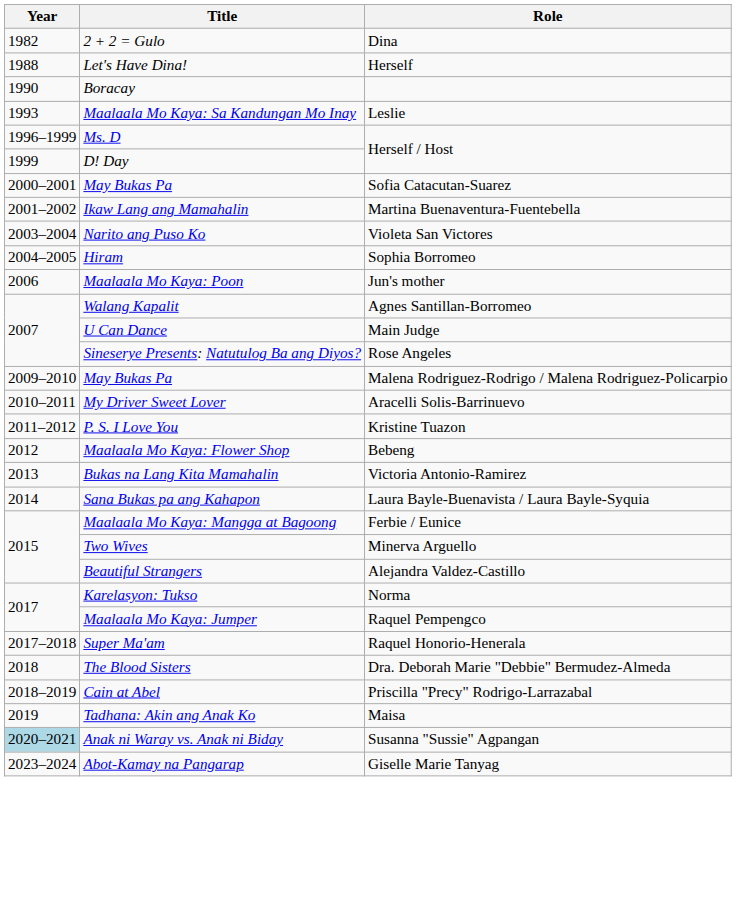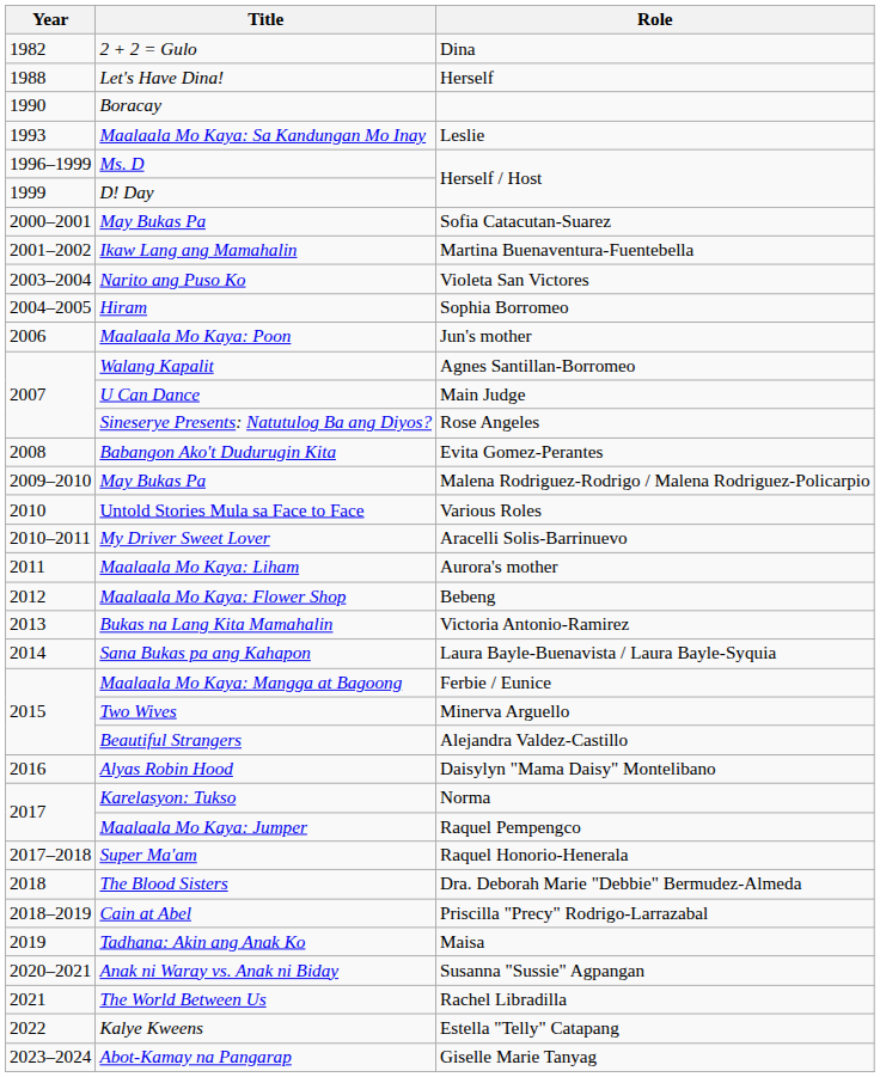 <table class="wikitable sortable">
 <tr>
 <th>Year</th>
 <th>Title</th>
 <th>Role</th>
 </tr>
 <tr>
 <td>1982</td>
 <td><em>2 + 2 = Gulo</em></td>
 <td>Dina</td>
 </tr>
 <tr>
 <td>1988</td>
 <td><em>Let's Have Dina!</em></td>
 <td>Herself</td>
 </tr>
 <tr>
 <td>1990</td>
 <td><em>Boracay</em></td>
 <td></td>
 </tr>
 <tr>
 <td>1993</td>
 <td><a href='#'><em>Maalaala Mo Kaya: Sa Kandungan Mo Inay</em></a></td>
 <td>Leslie</td>
 </tr>
 <tr>
 <td>1996–1999</td>
 <td><em><a href='#'>Ms. D</a></em></td>
 <td rowspan="2">Herself / Host</td>
 </tr>
 <tr>
 <td>1999</td>
 <td><em>D! Day</em></td>
 </tr>
 <tr>
 <td>2000–2001</td>
 <td><em><a href='#'>May Bukas Pa</a></em></td>
 <td>Sofia Catacutan-Suarez</td>
 </tr>
 <tr>
 <td>2001–2002</td>
 <td><em><a href='#'>Ikaw Lang ang Mamahalin</a></em></td>
 <td>Martina Buenaventura-Fuentebella</td>
 </tr>
 <tr>
 <td>2003–2004</td>
 <td><em><a href='#'>Narito ang Puso Ko</a></em></td>
 <td>Violeta San Victores</td>
 </tr>
 <tr>
 <td>2004–2005</td>
 <td><em><a href='#'>Hiram</a></em></td>
 <td>Sophia Borromeo</td>
 </tr>
 <tr>
 <td>2006</td>
 <td><a href='#'><em>Maalaala Mo Kaya: Poon</em></a></td>
 <td>Jun's mother</td>
 </tr>
 <tr>
 <td rowspan="3">2007</td>
 <td><em><a href='#'>Walang Kapalit</a></em></td>
 <td>Agnes Santillan-Borromeo</td>
 </tr>
 <tr>
 <td><em><a href='#'>U Can Dance</a></em></td>
 <td>Main Judge</td>
 </tr>
 <tr>
 <td><em><a href='#'>Sineserye Presents</a>: <a href='#'>Natutulog Ba ang Diyos?</a></em></td>
 <td>Rose Angeles</td>
 </tr>
 <tr>
+<td>2008</td>
+<td><em><a href='#'>Babangon Ako't Dudurugin Kita</a></em></td>
+<td>Evita Gomez-Perantes</td>
+</tr>
+<tr>
 <td>2009–2010</td>
 <td><em><a href='#'>May Bukas Pa</a></em></td>
 <td>Malena Rodriguez-Rodrigo / Malena Rodriguez-Policarpio</td>
+</tr>
+<tr>
+<td>2010</td>
+<td><em><a href='#'></em>Untold Stories Mula sa Face to Face<em></a></em></td>
+<td>Various Roles</td>
 </tr>
 <tr>
 <td>2010–2011</td>
 <td><em><a href='#'>My Driver Sweet Lover</a></em></td>
 <td>Aracelli Solis-Barrinuevo</td>
 </tr>
 <tr>
-<td>2011–2012</td>
-<td><em><a href='#'>P. S. I Love You</a></em></td>
-<td>Kristine Tuazon</td>
+<td>2011</td>
+<td><em><a href='#'>Maalaala Mo Kaya: Liham</a></em></td>
+<td>Aurora's mother</td>
 </tr>
 <tr>
 <td>2012</td>
 <td><a href='#'><em>Maalaala Mo Kaya: Flower Shop</em></a></td>
 <td>Bebeng</td>
 </tr>
 <tr>
 <td>2013</td>
 <td><em><a href='#'>Bukas na Lang Kita Mamahalin</a></em></td>
 <td>Victoria Antonio-Ramirez</td>
 </tr>
 <tr>
 <td>2014</td>
 <td><em><a href='#'>Sana Bukas pa ang Kahapon</a></em></td>
 <td>Laura Bayle-Buenavista / Laura Bayle-Syquia</td>
 </tr>
 <tr>
 <td rowspan="3">2015</td>
 <td><a href='#'><em>Maalaala Mo Kaya: Mangga at Bagoong</em></a></td>
 <td>Ferbie / Eunice</td>
 </tr>
 <tr>
 <td><em><a href='#'>Two Wives</a></em></td>
 <td>Minerva Arguello</td>
 </tr>
 <tr>
 <td><em><a href='#'>Beautiful Strangers</a></em></td>
 <td>Alejandra Valdez-Castillo</td>
+</tr>
+<tr>
+<td>2016</td>
+<td><em><a href='#'>Alyas Robin Hood</a></em></td>
+<td>Daisylyn "Mama Daisy" Montelibano</td>
 </tr>
 <tr>
 <td rowspan=2>2017</td>
 <td><a href='#'><em>Karelasyon: Tukso</em></a></td>
 <td>Norma</td>
 </tr>
 <tr>
 <td><a href='#'><em>Maalaala Mo Kaya: Jumper</em></a></td>
 <td>Raquel Pempengco</td>
 </tr>
 <tr>
 <td>2017–2018</td>
 <td><em><a href='#'>Super Ma'am</a></em></td>
 <td>Raquel Honorio-Henerala</td>
 </tr>
 <tr>
 <td>2018</td>
 <td><em><a href='#'>The Blood Sisters</a></em></td>
 <td>Dra. Deborah Marie "Debbie" Bermudez-Almeda</td>
 </tr>
 <tr>
 <td>2018–2019</td>
 <td><em><a href='#'>Cain at Abel</a></em></td>
 <td>Priscilla "Precy" Rodrigo-Larrazabal</td>
 </tr>
 <tr>
 <td>2019</td>
 <td><em><a href='#'>Tadhana: Akin ang Anak Ko</a></em></td>
 <td>Maisa</td>
 </tr>
 <tr>
-<td style="background: lightblue;">2020–2021</td>
+<td>2020–2021</td>
 <td><em><a href='#'>Anak ni Waray vs. Anak ni Biday</a></em></td>
 <td>Susanna "Sussie" Agpangan</td>
+</tr>
+<tr>
+<td>2021</td>
+<td><em><a href='#'>The World Between Us</a></em></td>
+<td>Rachel Libradilla</td>
+</tr>
+<tr>
+<td>2022</td>
+<td><em>Kalye Kweens</em></td>
+<td>Estella "Telly" Catapang</td>
 </tr>
 <tr>
 <td>2023–2024</td>
 <td><em><a href='#'>Abot-Kamay na Pangarap</a></em></td>
 <td>Giselle Marie Tanyag</td>
 </tr>
 </table>
